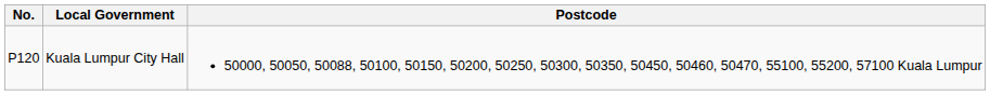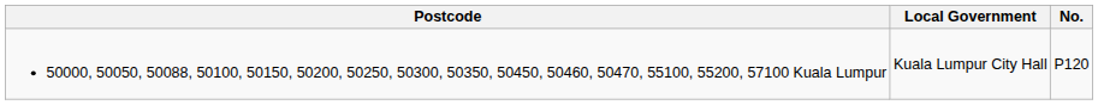 <table class="wikitable">
 <tr>
+<th>Postcode</th>
+<th>Local Government</th>
 <th>No.</th>
-<th>Local Government</th>
-<th>Postcode</th>
 </tr>
 <tr>
+<td><br><ul><li>50000, 50050, 50088, 50100, 50150, 50200,  50250, 50300, 50350, 50450, 50460, 50470, 55100, 55200, 57100 Kuala Lumpur</li></ul></td>
+<td>Kuala Lumpur City Hall</td>
 <td>P120</td>
-<td>Kuala Lumpur City Hall</td>
-<td><br><ul><li>50000, 50050, 50088, 50100, 50150, 50200,  50250, 50300, 50350, 50450, 50460, 50470, 55100, 55200, 57100 Kuala Lumpur</li></ul></td>
 </tr>
 </table>
